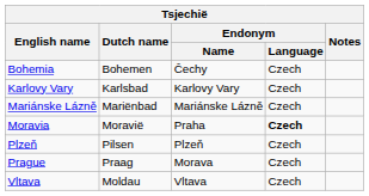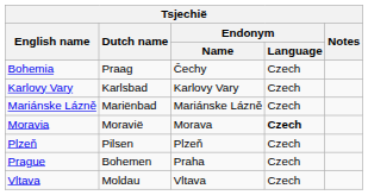 <table class="wikitable sortable">
 <tr>
 <th colspan="5"> Tsjechië</th>
 </tr>
 <tr>
 <th rowspan="2">English name</th>
 <th rowspan="2">Dutch name</th>
 <th colspan="2">Endonym</th>
 <th rowspan="2">Notes</th>
 </tr>
 <tr>
 <th>Name</th>
 <th>Language</th>
 </tr>
 <tr>
 <td><a href='#'>Bohemia</a></td>
-<td>Bohemen</td>
+<td>Praag</td>
 <td>Čechy</td>
 <td>Czech</td>
 <td></td>
 </tr>
 <tr>
 <td><a href='#'>Karlovy Vary</a></td>
 <td>Karlsbad</td>
 <td>Karlovy Vary</td>
 <td>Czech</td>
 <td></td>
 </tr>
 <tr>
 <td><a href='#'>Mariánske Lázně</a></td>
 <td>Mariënbad</td>
 <td>Mariánske Lázně</td>
 <td>Czech</td>
 <td></td>
 </tr>
 <tr>
 <td><a href='#'>Moravia</a></td>
 <td>Moravië</td>
-<td>Praha</td>
+<td>Morava</td>
 <td><strong>Czech</strong></td>
 <td></td>
 </tr>
 <tr>
 <td><a href='#'>Plzeň</a></td>
 <td>Pilsen</td>
 <td>Plzeň</td>
 <td>Czech</td>
 <td></td>
 </tr>
 <tr>
 <td><a href='#'>Prague</a></td>
-<td>Praag</td>
-<td>Morava</td>
+<td>Bohemen</td>
+<td>Praha</td>
 <td>Czech</td>
 <td></td>
 </tr>
 <tr>
 <td><a href='#'>Vltava</a></td>
 <td>Moldau</td>
 <td>Vltava</td>
 <td>Czech</td>
 <td></td>
 </tr>
 </table>
